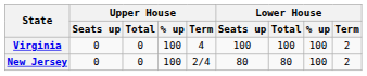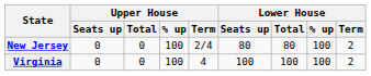 <table class="wikitable sortable plainrowheaders" style="text-align: center;">
 <tr>
 <th rowspan=2>State</th>
 <th colspan=4>Upper House</th>
 <th colspan=4>Lower House</th>
 </tr>
 <tr>
 <th>Seats up</th>
 <th>Total</th>
 <th>% up</th>
 <th>Term</th>
 <th>Seats up</th>
 <th>Total</th>
 <th>% up</th>
 <th>Term</th>
 </tr>
 <tr>
+<th scope="row"><a href='#'>New Jersey</a></th>
+<td>0</td>
+<td>0</td>
+<td>100</td>
+<td>2/4</td>
+<td>80</td>
+<td>80</td>
+<td>100</td>
+<td>2</td>
+</tr>
+<tr>
 <th scope="row"><a href='#'>Virginia</a></th>
 <td>0</td>
 <td>0</td>
 <td>100</td>
 <td>4</td>
 <td>100</td>
 <td>100</td>
 <td>100</td>
 <td>2</td>
 </tr>
-<tr>
-<th scope="row"><a href='#'>New Jersey</a></th>
-<td>0</td>
-<td>0</td>
-<td>100</td>
-<td>2/4</td>
-<td>80</td>
-<td>80</td>
-<td>100</td>
-<td>2</td>
-</tr>
 </table>
